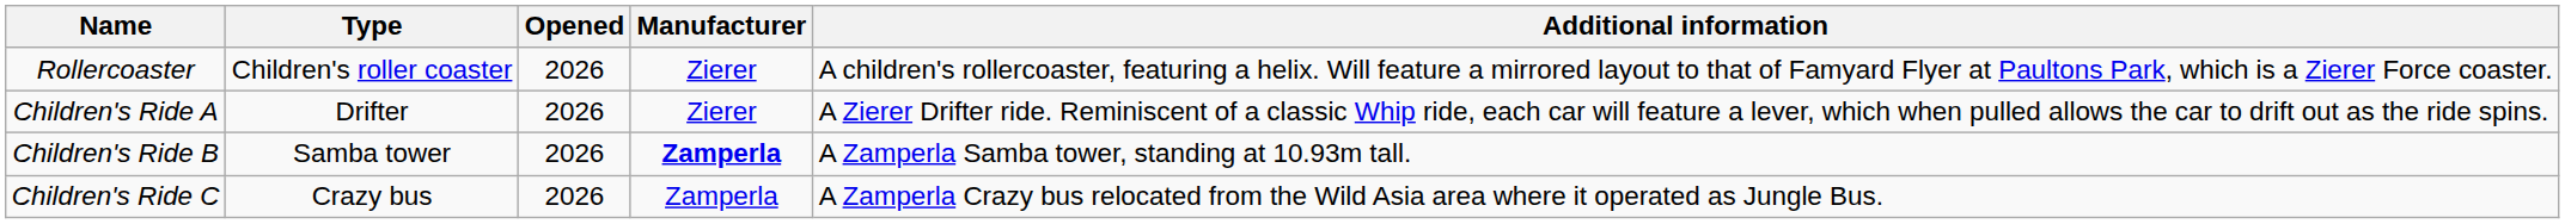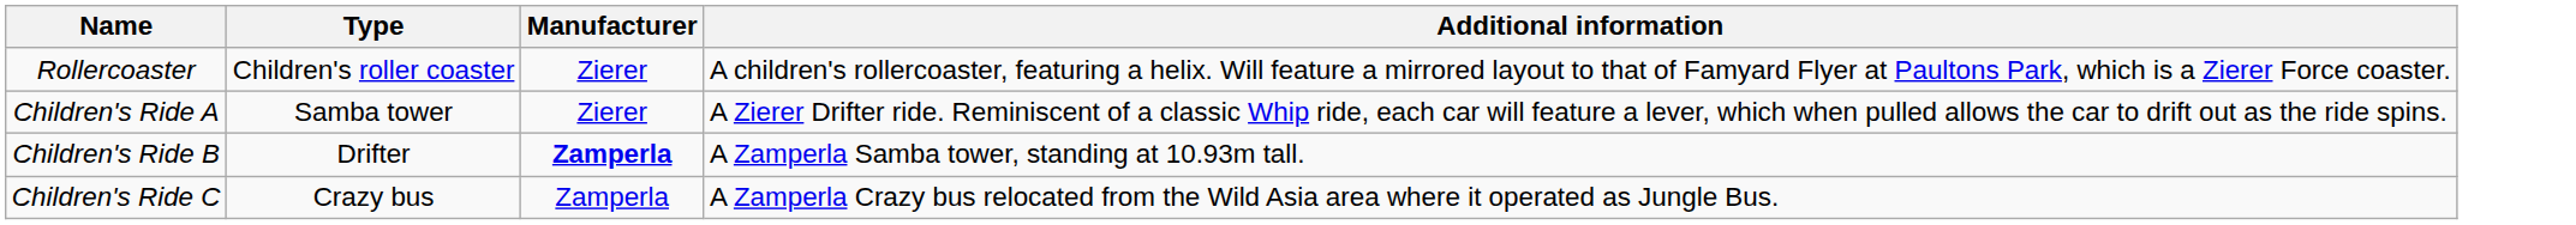 <table class="wikitable sortable">
 <tr>
 <th>Name</th>
 <th>Type</th>
-<th>Opened</th>
 <th>Manufacturer</th>
 <th ! class="unsortable">Additional information</th>
 </tr>
 <tr>
 <td align=center><em>Rollercoaster</em></td>
 <td align="center">Children's <a href='#'>roller coaster</a></td>
-<td align="center">2026</td>
 <td align="center"><a href='#'>Zierer</a></td>
 <td>A children's rollercoaster, featuring a helix. Will feature a mirrored layout to that of Famyard Flyer at <a href='#'>Paultons Park</a>, which is a <a href='#'>Zierer</a> Force coaster.</td>
 </tr>
 <tr>
 <td align=center><em>Children's Ride A</em></td>
-<td align="center">Drifter</td>
-<td align="center">2026</td>
+<td align="center">Samba tower</td>
 <td align="center"><a href='#'>Zierer</a></td>
 <td>A <a href='#'>Zierer</a> Drifter ride. Reminiscent of a classic <a href='#'>Whip</a> ride, each car will feature a lever, which when pulled allows the car to drift out as the ride spins.</td>
 </tr>
 <tr>
 <td align=center><em>Children's Ride B</em></td>
-<td align="center">Samba tower</td>
-<td align="center">2026</td>
+<td align="center">Drifter</td>
 <td align="center"><strong><a href='#'>Zamperla</a></strong></td>
 <td>A <a href='#'>Zamperla</a> Samba tower, standing at 10.93m tall.</td>
 </tr>
 <tr>
 <td align="center"><em>Children's Ride C</em></td>
 <td align="center">Crazy bus</td>
-<td align="center">2026</td>
 <td align="center"><a href='#'>Zamperla</a></td>
 <td>A <a href='#'>Zamperla</a> Crazy bus relocated from the Wild Asia area where it operated as Jungle Bus.</td>
 </tr>
 </table>
